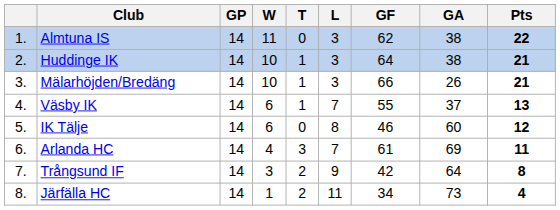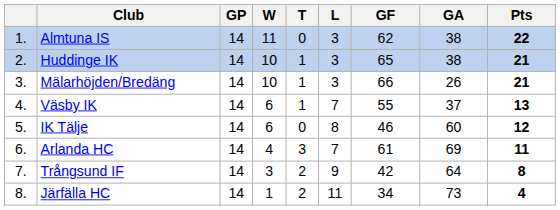 <table class="wikitable">
 <tr>
 <th width="30"></th>
 <th width="200">Club</th>
 <th width="30">GP</th>
 <th width="30">W</th>
 <th width="30">T</th>
 <th width="30">L</th>
 <th width="70">GF</th>
 <th width="70">GA</th>
 <th width="70">Pts</th>
 </tr>
 <tr bgcolor="#BCD2EE" align="center">
 <td>1.</td>
 <td align="left"><a href='#'>Almtuna IS</a></td>
 <td>14</td>
 <td>11</td>
 <td>0</td>
 <td>3</td>
 <td>62</td>
 <td>38</td>
 <td><strong>22</strong></td>
 </tr>
 <tr bgcolor="#BCD2EE" align="center">
 <td>2.</td>
 <td align="left"><a href='#'>Huddinge IK</a></td>
 <td>14</td>
 <td>10</td>
 <td>1</td>
 <td>3</td>
-<td>64</td>
+<td>65</td>
 <td>38</td>
 <td><strong>21</strong></td>
 </tr>
 <tr bgcolor="#FFFFFF" align="center">
 <td>3.</td>
 <td align="left"><a href='#'>Mälarhöjden/Bredäng</a></td>
 <td>14</td>
 <td>10</td>
 <td>1</td>
 <td>3</td>
 <td>66</td>
 <td>26</td>
 <td><strong>21</strong></td>
 </tr>
 <tr bgcolor="#FFFFFF" align="center">
 <td>4.</td>
 <td align="left"><a href='#'>Väsby IK</a></td>
 <td>14</td>
 <td>6</td>
 <td>1</td>
 <td>7</td>
 <td>55</td>
 <td>37</td>
 <td><strong>13</strong></td>
 </tr>
 <tr bgcolor="#FFFFFF" align="center">
 <td>5.</td>
 <td align="left"><a href='#'>IK Tälje</a></td>
 <td>14</td>
 <td>6</td>
 <td>0</td>
 <td>8</td>
 <td>46</td>
 <td>60</td>
 <td><strong>12</strong></td>
 </tr>
 <tr bgcolor="#FFFFFF" align="center">
 <td>6.</td>
 <td align="left"><a href='#'>Arlanda HC</a></td>
 <td>14</td>
 <td>4</td>
 <td>3</td>
 <td>7</td>
 <td>61</td>
 <td>69</td>
 <td><strong>11</strong></td>
 </tr>
 <tr bgcolor="#FFFFFF" align="center">
 <td>7.</td>
 <td align="left"><a href='#'>Trångsund IF</a></td>
 <td>14</td>
 <td>3</td>
 <td>2</td>
 <td>9</td>
 <td>42</td>
 <td>64</td>
 <td><strong>8</strong></td>
 </tr>
 <tr bgcolor="#FFFFFF" align="center">
 <td>8.</td>
 <td align="left"><a href='#'>Järfälla HC</a></td>
 <td>14</td>
 <td>1</td>
 <td>2</td>
 <td>11</td>
 <td>34</td>
 <td>73</td>
 <td><strong>4</strong></td>
 </tr>
 </table>
